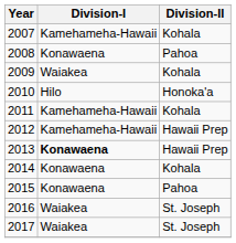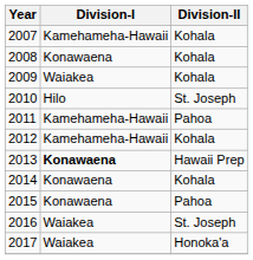 <table class="wikitable">
 <tr>
 <th>Year</th>
 <th>Division-I</th>
 <th>Division-II</th>
 </tr>
 <tr>
 <td>2007</td>
 <td>Kamehameha-Hawaii</td>
 <td>Kohala</td>
 </tr>
 <tr>
 <td>2008</td>
 <td>Konawaena</td>
-<td>Pahoa</td>
+<td>Kohala</td>
 </tr>
 <tr>
 <td>2009</td>
 <td>Waiakea</td>
 <td>Kohala</td>
 </tr>
 <tr>
 <td>2010</td>
 <td>Hilo</td>
-<td>Honoka'a</td>
+<td>St. Joseph</td>
 </tr>
 <tr>
 <td>2011</td>
 <td>Kamehameha-Hawaii</td>
-<td>Kohala</td>
+<td>Pahoa</td>
 </tr>
 <tr>
 <td>2012</td>
 <td>Kamehameha-Hawaii</td>
-<td>Hawaii Prep</td>
+<td>Kohala</td>
 </tr>
 <tr>
 <td>2013</td>
 <td><strong>Konawaena</strong></td>
 <td>Hawaii Prep</td>
 </tr>
 <tr>
 <td>2014</td>
 <td>Konawaena</td>
 <td>Kohala</td>
 </tr>
 <tr>
 <td>2015</td>
 <td>Konawaena</td>
 <td>Pahoa</td>
 </tr>
 <tr>
 <td>2016</td>
 <td>Waiakea</td>
 <td>St. Joseph</td>
 </tr>
 <tr>
 <td>2017</td>
 <td>Waiakea</td>
-<td>St. Joseph</td>
+<td>Honoka'a</td>
 </tr>
 <tr>
 </tr>
 </table>
